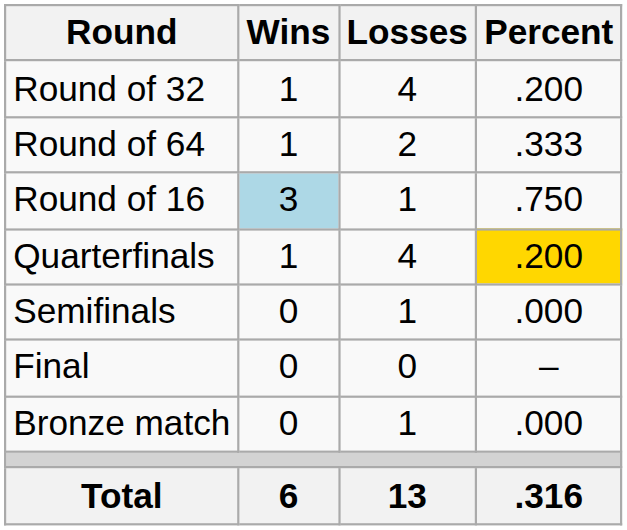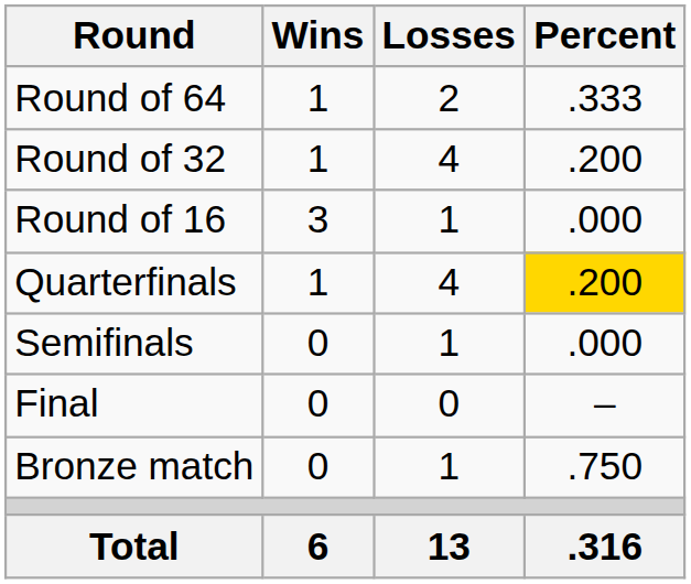 <table class=wikitable>
 <tr>
 <th>Round</th>
 <th>Wins</th>
 <th>Losses</th>
 <th>Percent</th>
 </tr>
 <tr align=center>
+<td align=left>Round of 64</td>
+<td>1</td>
+<td>2</td>
+<td>.333</td>
+</tr>
+<tr align=center>
 <td align=left>Round of 32</td>
 <td>1</td>
 <td>4</td>
 <td>.200</td>
 </tr>
 <tr align=center>
-<td align=left>Round of 64</td>
+<td align=left>Round of 16</td>
+<td>3</td>
 <td>1</td>
-<td>2</td>
-<td>.333</td>
-</tr>
-<tr align=center>
-<td align=left>Round of 16</td>
-<td style="background: lightblue;">3</td>
-<td>1</td>
-<td>.750</td>
+<td>.000</td>
 </tr>
 <tr align=center>
 <td align=left>Quarterfinals</td>
 <td>1</td>
 <td>4</td>
 <td style="background: gold;">.200</td>
 </tr>
 <tr align=center>
 <td align=left>Semifinals</td>
 <td>0</td>
 <td>1</td>
 <td>.000</td>
 </tr>
 <tr align=center>
 <td align=left>Final</td>
 <td>0</td>
 <td>0</td>
 <td>–</td>
 </tr>
 <tr align=center>
 <td align=left>Bronze match</td>
 <td>0</td>
 <td>1</td>
-<td>.000</td>
+<td>.750</td>
 </tr>
 <tr>
 <td colspan=4 bgcolor=lightgray></td>
 </tr>
 <tr>
 <th>Total</th>
 <th>6</th>
 <th>13</th>
 <th>.316</th>
 </tr>
 </table>
